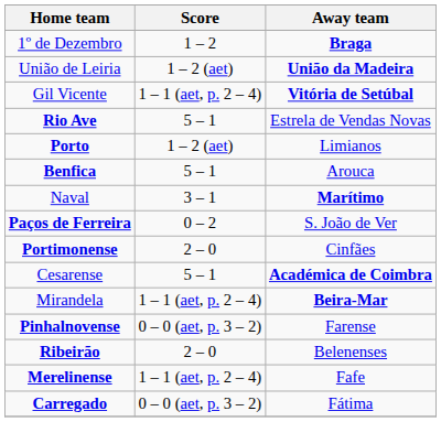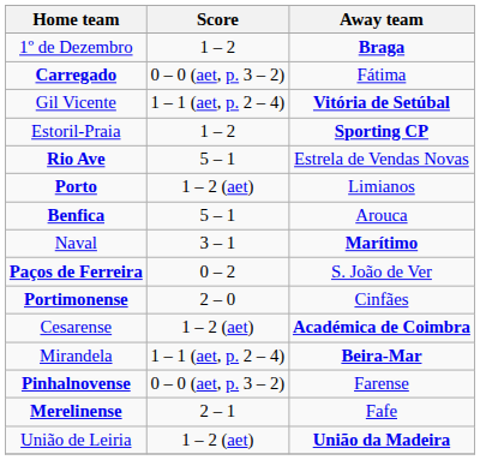 <table class="wikitable" style="text-align: center">
 <tr>
 </tr>
 <tr>
 <th>Home team</th>
 <th>Score</th>
 <th>Away team</th>
 </tr>
 <tr>
 </tr>
 <tr>
 <td><a href='#'>1º de Dezembro</a> </td>
 <td>1 – 2</td>
 <td><strong><a href='#'>Braga</a></strong> </td>
 </tr>
 <tr>
-<td><a href='#'>União de Leiria</a> </td>
-<td>1 – 2 (<a href='#'>aet</a>)</td>
-<td><strong><a href='#'>União da Madeira</a></strong> </td>
+<td><strong><a href='#'>Carregado</a></strong> </td>
+<td>0 – 0 (<a href='#'>aet</a>, <a href='#'>p.</a> 3 – 2)</td>
+<td><a href='#'>Fátima</a> </td>
 </tr>
 <tr>
 <td><a href='#'>Gil Vicente</a> </td>
 <td>1 – 1 (<a href='#'>aet</a>, <a href='#'>p.</a> 2 – 4)</td>
 <td><strong><a href='#'>Vitória de Setúbal</a></strong> </td>
+</tr>
+<tr>
+<td><a href='#'>Estoril-Praia</a> </td>
+<td>1 – 2</td>
+<td><strong><a href='#'>Sporting CP</a></strong> </td>
 </tr>
 <tr>
 <td><strong><a href='#'>Rio Ave</a></strong> </td>
 <td>5 – 1</td>
 <td><a href='#'>Estrela de Vendas Novas</a> </td>
 </tr>
 <tr>
 <td><strong><a href='#'>Porto</a></strong> </td>
 <td>1 – 2 (<a href='#'>aet</a>)</td>
 <td><a href='#'>Limianos</a> </td>
 </tr>
 <tr>
 <td><strong><a href='#'>Benfica</a></strong> </td>
 <td>5 – 1</td>
 <td><a href='#'>Arouca</a> </td>
 </tr>
 <tr>
 <td><a href='#'>Naval</a> </td>
 <td>3 – 1</td>
 <td><strong><a href='#'>Marítimo</a></strong> </td>
 </tr>
 <tr>
 <td><strong><a href='#'>Paços de Ferreira</a></strong> </td>
 <td>0 – 2</td>
 <td><a href='#'>S. João de Ver</a> </td>
 </tr>
 <tr>
 <td><strong><a href='#'>Portimonense</a></strong> </td>
 <td>2 – 0</td>
 <td><a href='#'>Cinfães</a> </td>
 </tr>
 <tr>
 <td><a href='#'>Cesarense</a> </td>
-<td>5 – 1</td>
+<td>1 – 2 (<a href='#'>aet</a>)</td>
 <td><strong><a href='#'>Académica de Coimbra</a></strong> </td>
 </tr>
 <tr>
 <td><a href='#'>Mirandela</a> </td>
 <td>1 – 1 (<a href='#'>aet</a>, <a href='#'>p.</a> 2 – 4)</td>
 <td><strong><a href='#'>Beira-Mar</a></strong> </td>
 </tr>
 <tr>
 <td><strong><a href='#'>Pinhalnovense</a></strong> </td>
 <td>0 – 0 (<a href='#'>aet</a>, <a href='#'>p.</a> 3 – 2)</td>
 <td><a href='#'>Farense</a> </td>
 </tr>
 <tr>
-<td><strong><a href='#'>Ribeirão</a></strong> </td>
-<td>2 – 0</td>
-<td><a href='#'>Belenenses</a>  </td>
-</tr>
-<tr>
 <td><strong><a href='#'>Merelinense</a></strong> </td>
-<td>1 – 1 (<a href='#'>aet</a>, <a href='#'>p.</a> 2 – 4)</td>
+<td>2 – 1</td>
 <td><a href='#'>Fafe</a> </td>
 </tr>
 <tr>
-<td><strong><a href='#'>Carregado</a></strong> </td>
-<td>0 – 0 (<a href='#'>aet</a>, <a href='#'>p.</a> 3 – 2)</td>
-<td><a href='#'>Fátima</a> </td>
+<td><a href='#'>União de Leiria</a> </td>
+<td>1 – 2 (<a href='#'>aet</a>)</td>
+<td><strong><a href='#'>União da Madeira</a></strong> </td>
 </tr>
 <tr>
 </tr>
 </table>
